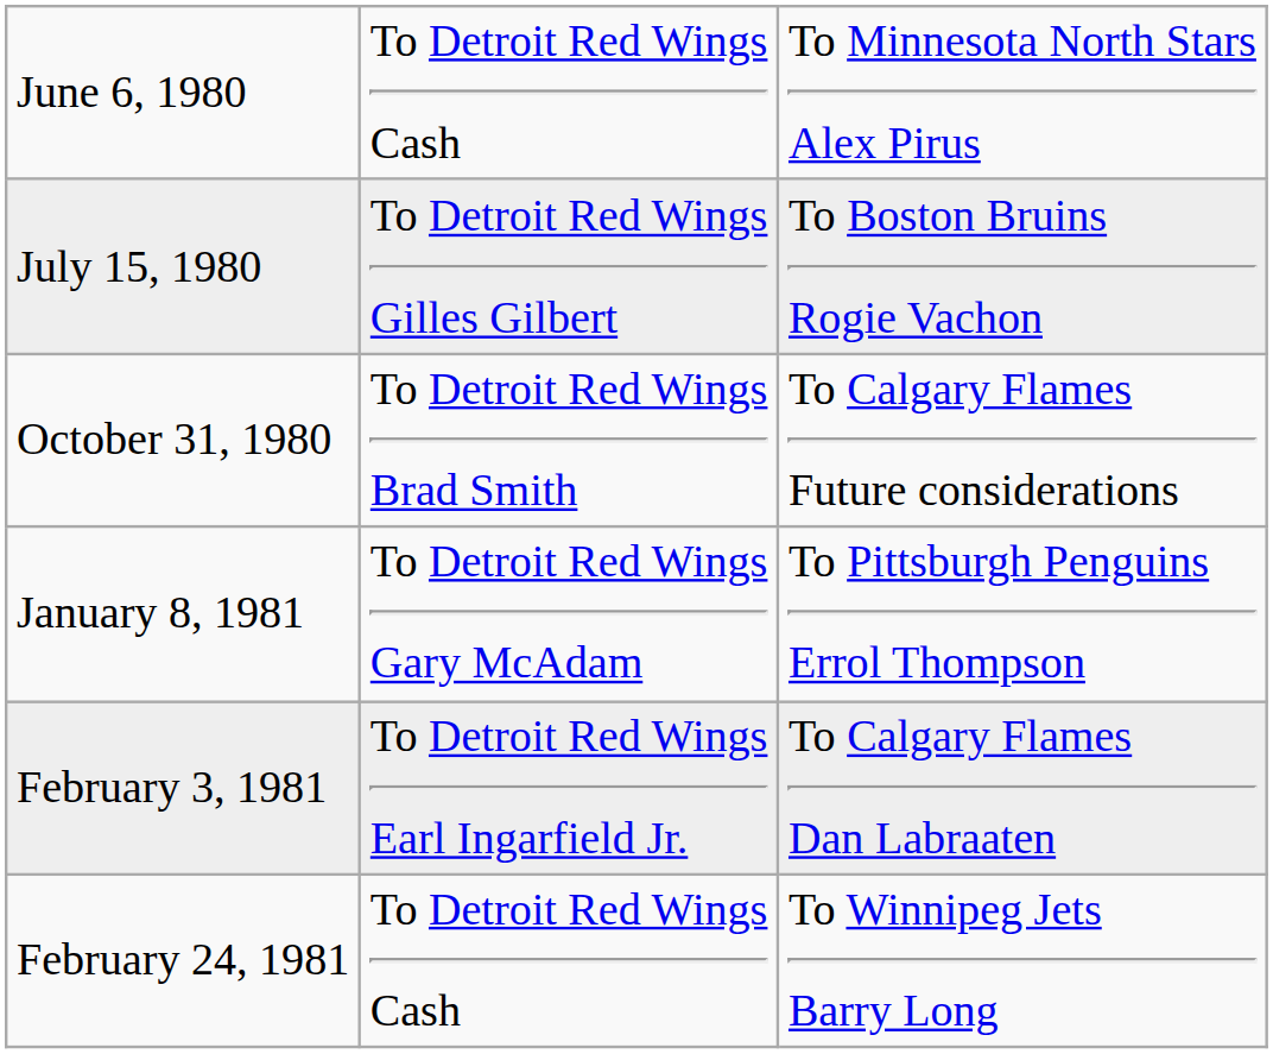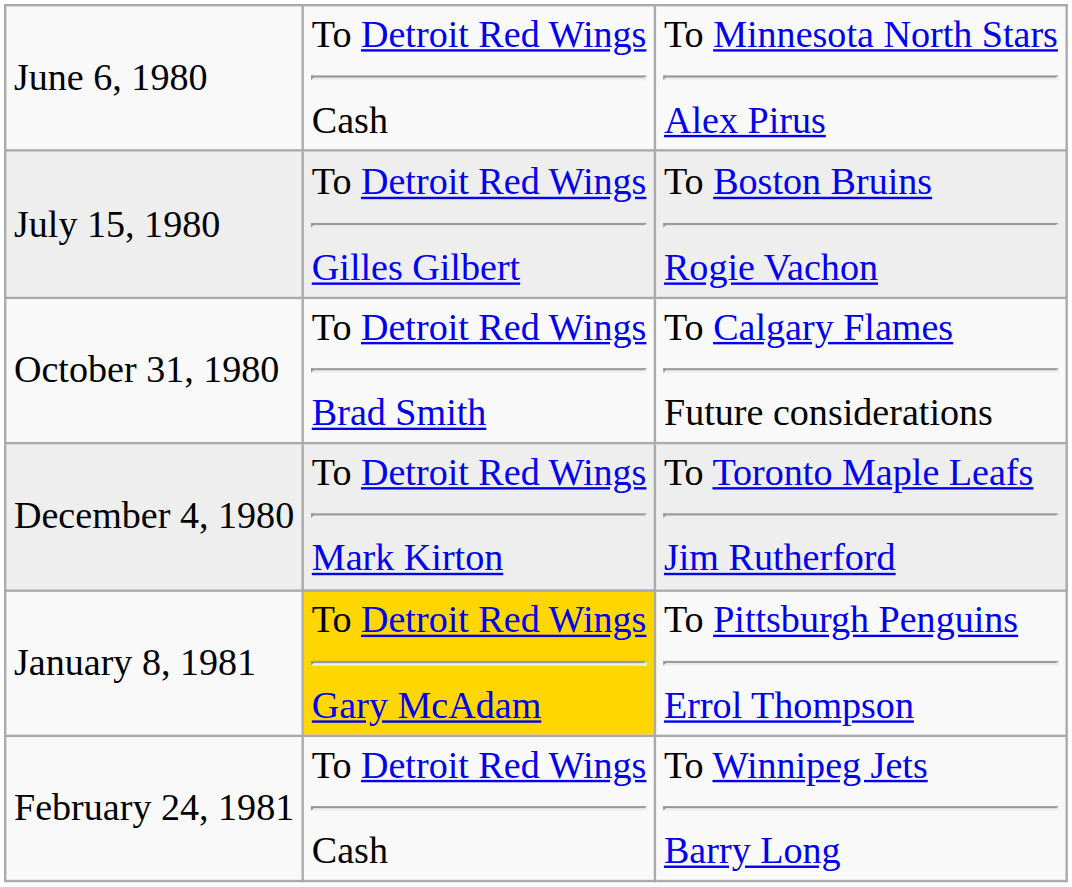 <table class="wikitable">
 <tr>
 <td>June 6, 1980</td>
 <td valign="top">To <a href='#'>Detroit Red Wings</a><hr>Cash</td>
 <td valign="top">To <a href='#'>Minnesota North Stars</a><hr><a href='#'>Alex Pirus</a></td>
 </tr>
 <tr style="background:#eee;">
 <td>July 15, 1980</td>
 <td valign="top">To <a href='#'>Detroit Red Wings</a><hr><a href='#'>Gilles Gilbert</a></td>
 <td valign="top">To <a href='#'>Boston Bruins</a><hr><a href='#'>Rogie Vachon</a></td>
 </tr>
 <tr>
 <td>October 31, 1980</td>
 <td valign="top">To <a href='#'>Detroit Red Wings</a><hr><a href='#'>Brad Smith</a></td>
 <td valign="top">To <a href='#'>Calgary Flames</a><hr>Future considerations</td>
 </tr>
+<tr style="background:#eee;">
+<td>December 4, 1980</td>
+<td valign="top">To <a href='#'>Detroit Red Wings</a><hr><a href='#'>Mark Kirton</a></td>
+<td valign="top">To <a href='#'>Toronto Maple Leafs</a><hr><a href='#'>Jim Rutherford</a></td>
+</tr>
 <tr>
 <td>January 8, 1981</td>
-<td valign="top">To <a href='#'>Detroit Red Wings</a><hr><a href='#'>Gary McAdam</a></td>
+<td valign="top" style="background: gold;">To <a href='#'>Detroit Red Wings</a><hr><a href='#'>Gary McAdam</a></td>
 <td valign="top">To <a href='#'>Pittsburgh Penguins</a><hr><a href='#'>Errol Thompson</a></td>
-</tr>
-<tr style="background:#eee;">
-<td>February 3, 1981</td>
-<td valign="top">To <a href='#'>Detroit Red Wings</a><hr><a href='#'>Earl Ingarfield Jr.</a></td>
-<td valign="top">To <a href='#'>Calgary Flames</a><hr><a href='#'>Dan Labraaten</a></td>
 </tr>
 <tr>
 <td>February 24, 1981</td>
 <td valign="top">To <a href='#'>Detroit Red Wings</a><hr>Cash</td>
 <td valign="top">To <a href='#'>Winnipeg Jets</a><hr><a href='#'>Barry Long</a></td>
 </tr>
 </table>
